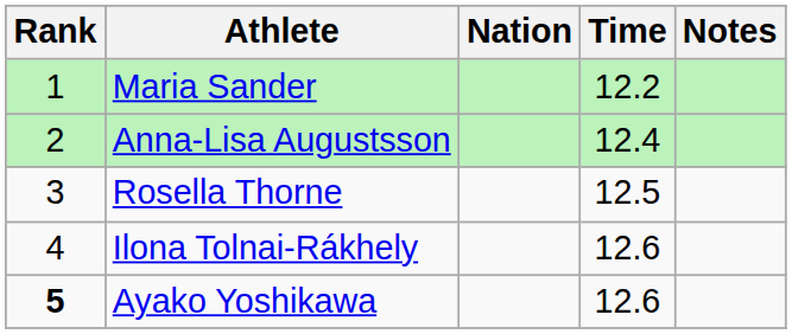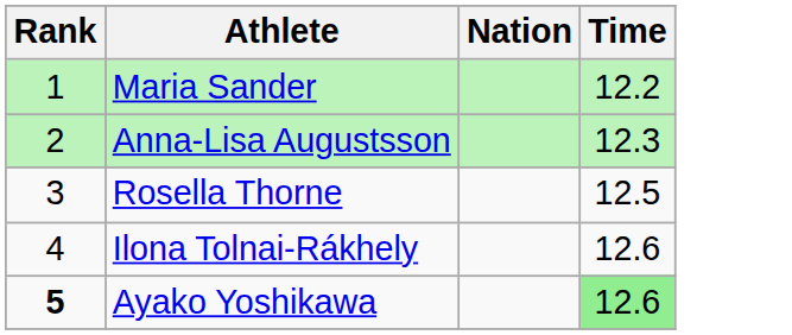 <table class="wikitable sortable" style="text-align:center">
 <tr>
 <th>Rank</th>
 <th>Athlete</th>
 <th>Nation</th>
 <th>Time</th>
-<th>Notes</th>
 </tr>
 <tr bgcolor=bbf3bb>
 <td>1</td>
 <td align="left"><a href='#'>Maria Sander</a></td>
 <td align="left"></td>
 <td>12.2</td>
-<td></td>
 </tr>
 <tr bgcolor=bbf3bb>
 <td>2</td>
 <td align="left"><a href='#'>Anna-Lisa Augustsson</a></td>
 <td align="left"></td>
-<td>12.4</td>
-<td></td>
+<td>12.3</td>
 </tr>
 <tr>
 <td>3</td>
 <td align="left"><a href='#'>Rosella Thorne</a></td>
 <td align="left"></td>
 <td>12.5</td>
-<td></td>
 </tr>
 <tr>
 <td>4</td>
 <td align="left"><a href='#'>Ilona Tolnai-Rákhely</a></td>
 <td align="left"></td>
 <td>12.6</td>
-<td></td>
 </tr>
 <tr>
 <td><strong>5</strong></td>
 <td align="left"><a href='#'>Ayako Yoshikawa</a></td>
 <td align="left"></td>
-<td>12.6</td>
-<td></td>
+<td style="background: lightgreen;">12.6</td>
 </tr>
 </table>
